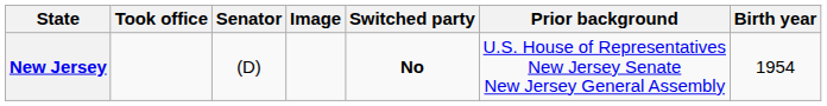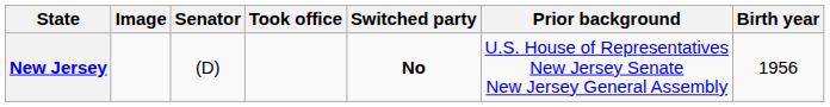 <table class="sortable wikitable" style="text-align:center">
 <tr>
 <th>State</th>
+<th>Image</th>
+<th>Senator</th>
 <th>Took office</th>
-<th>Senator</th>
-<th>Image</th>
 <th>Switched party</th>
 <th>Prior background</th>
 <th>Birth year</th>
 </tr>
 <tr>
 <th><a href='#'>New Jersey</a></th>
 <td></td>
 <td> (D)</td>
 <td></td>
 <td><strong>No<br></strong></td>
 <td><a href='#'>U.S. House of Representatives</a><br><a href='#'>New Jersey Senate</a><br><a href='#'>New Jersey General Assembly</a></td>
-<td>1954</td>
+<td>1956</td>
 </tr>
 </table>
